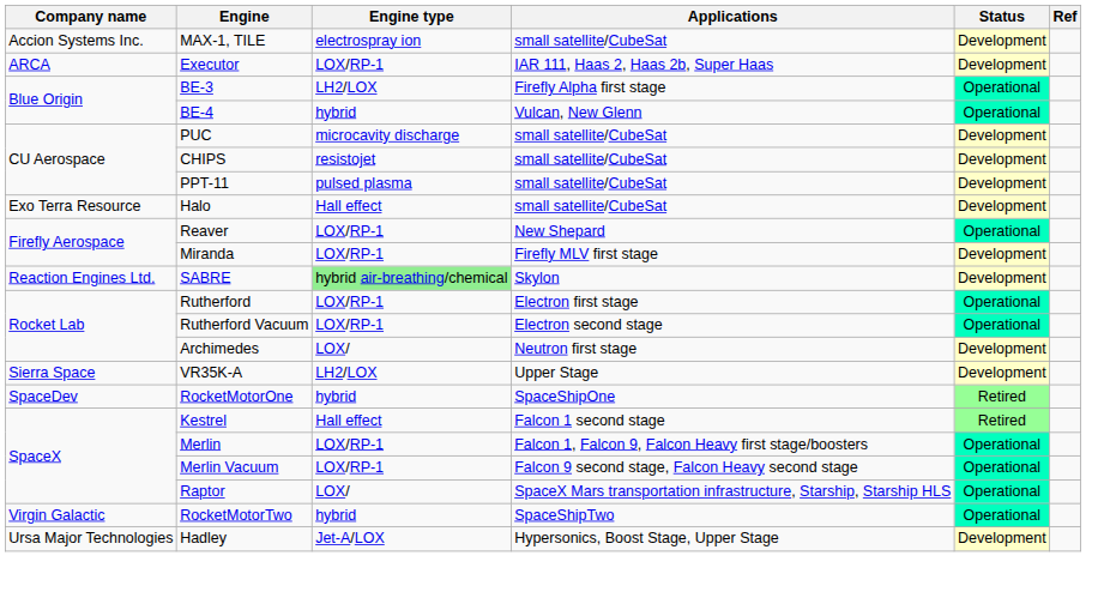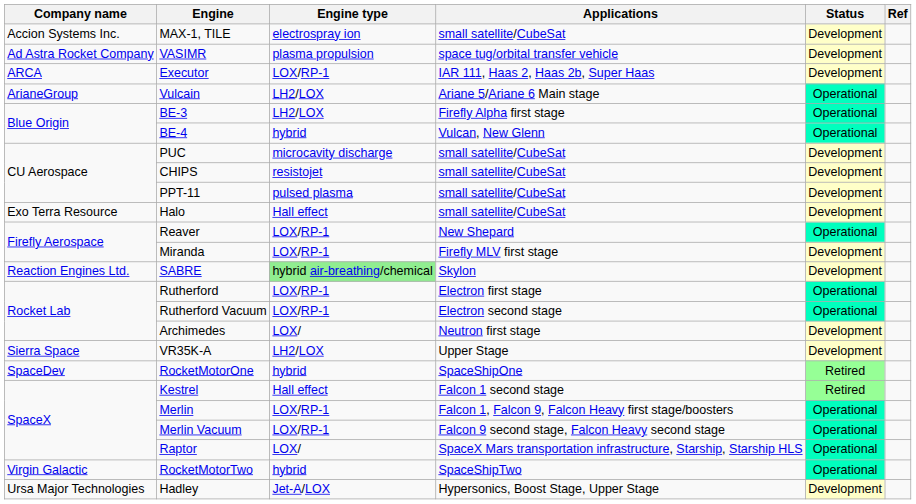 <table class="wikitable sortable">
 <tr>
 <th>Company name</th>
 <th>Engine</th>
 <th>Engine type</th>
 <th>Applications</th>
 <th>Status</th>
 <th>Ref</th>
 </tr>
 <tr>
 <td>Accion Systems Inc.</td>
 <td>MAX-1, TILE</td>
 <td><a href='#'>electrospray ion</a></td>
 <td><a href='#'>small satellite</a>/<a href='#'>CubeSat</a></td>
 <td style="text-align: center; background: rgb(255,255,200)">Development</td>
 <td></td>
 </tr>
 <tr>
+<td><a href='#'>Ad Astra Rocket Company</a></td>
+<td><a href='#'>VASIMR</a></td>
+<td><a href='#'>plasma propulsion</a></td>
+<td><a href='#'>space tug/orbital transfer vehicle</a></td>
+<td style="text-align: center; background: rgb(255,255,200)">Development</td>
+<td></td>
+</tr>
+<tr>
 <td><a href='#'>ARCA</a></td>
 <td><a href='#'>Executor</a></td>
 <td><a href='#'>LOX</a>/<a href='#'>RP-1</a></td>
 <td><a href='#'>IAR 111</a>, <a href='#'>Haas 2</a>, <a href='#'>Haas 2b</a>, <a href='#'>Super Haas</a></td>
 <td style="text-align: center; background: rgb(255,255,200)">Development</td>
+<td></td>
+</tr>
+<tr>
+<td><a href='#'>ArianeGroup</a></td>
+<td><a href='#'>Vulcain</a></td>
+<td><a href='#'>LH2</a>/<a href='#'>LOX</a></td>
+<td><a href='#'>Ariane 5</a>/<a href='#'>Ariane 6</a> Main stage</td>
+<td style="text-align: center; background: rgb(0,255,190)">Operational</td>
 <td></td>
 </tr>
 <tr>
 <td rowspan="2"><a href='#'>Blue Origin</a></td>
 <td><a href='#'>BE-3</a></td>
 <td><a href='#'>LH2</a>/<a href='#'>LOX</a></td>
 <td><a href='#'>Firefly Alpha</a> first stage</td>
 <td style="text-align: center; background: rgb(0,255,190)">Operational</td>
 <td></td>
 </tr>
 <tr>
 <td><a href='#'>BE-4</a></td>
 <td><a href='#'>hybrid</a></td>
 <td><a href='#'>Vulcan</a>, <a href='#'>New Glenn</a></td>
 <td style="text-align: center; background: rgb(0,255,190)">Operational</td>
 <td></td>
 </tr>
 <tr>
 <td rowspan="3">CU Aerospace</td>
 <td>PUC</td>
 <td><a href='#'>microcavity discharge</a></td>
 <td><a href='#'>small satellite</a>/<a href='#'>CubeSat</a></td>
 <td style="text-align: center; background: rgb(255,255,200)">Development</td>
 <td></td>
 </tr>
 <tr>
 <td>CHIPS</td>
 <td><a href='#'>resistojet</a></td>
 <td><a href='#'>small satellite</a>/<a href='#'>CubeSat</a></td>
 <td style="text-align: center; background: rgb(255,255,200)">Development</td>
 <td></td>
 </tr>
 <tr>
 <td>PPT-11</td>
 <td><a href='#'>pulsed plasma</a></td>
 <td><a href='#'>small satellite</a>/<a href='#'>CubeSat</a></td>
 <td style="text-align: center; background: rgb(255,255,200)">Development</td>
 <td></td>
 </tr>
 <tr>
 <td>Exo Terra Resource</td>
 <td>Halo</td>
 <td><a href='#'>Hall effect</a></td>
 <td><a href='#'>small satellite</a>/<a href='#'>CubeSat</a></td>
 <td style="text-align: center; background: rgb(255,255,200)">Development</td>
 <td></td>
 </tr>
 <tr>
 <td rowspan="2"><a href='#'>Firefly Aerospace</a></td>
 <td>Reaver</td>
 <td><a href='#'>LOX</a>/<a href='#'>RP-1</a></td>
 <td><a href='#'>New Shepard</a></td>
 <td style="text-align: center; background: rgb(0,255,190)">Operational</td>
 <td></td>
 </tr>
 <tr>
 <td>Miranda</td>
 <td><a href='#'>LOX</a>/<a href='#'>RP-1</a></td>
 <td><a href='#'>Firefly MLV</a> first stage</td>
 <td style="text-align: center; background: rgb(255,255,200)">Development</td>
 <td></td>
 </tr>
 <tr>
 <td><a href='#'>Reaction Engines Ltd.</a></td>
 <td><a href='#'>SABRE</a></td>
 <td style="background: lightgreen;">hybrid <a href='#'>air-breathing</a>/chemical</td>
 <td><a href='#'>Skylon</a></td>
 <td style="text-align: center; background: rgb(255,255,200)">Development</td>
 <td></td>
 </tr>
 <tr>
 <td rowspan="3"><a href='#'>Rocket Lab</a></td>
 <td>Rutherford</td>
 <td><a href='#'>LOX</a>/<a href='#'>RP-1</a></td>
 <td><a href='#'>Electron</a> first stage</td>
 <td style="text-align: center; background: rgb(0,255,190)">Operational</td>
 <td></td>
 </tr>
 <tr>
 <td>Rutherford Vacuum</td>
 <td><a href='#'>LOX</a>/<a href='#'>RP-1</a></td>
 <td><a href='#'>Electron</a> second stage</td>
 <td style="text-align: center; background: rgb(0,255,190)">Operational</td>
 <td></td>
 </tr>
 <tr>
 <td>Archimedes</td>
 <td><a href='#'>LOX</a>/<a href='#'></a></td>
 <td><a href='#'>Neutron</a> first stage</td>
 <td style="text-align: center; background: rgb(255,255,200)">Development</td>
 <td></td>
 </tr>
 <tr>
 <td><a href='#'>Sierra Space</a></td>
 <td>VR35K-A</td>
 <td><a href='#'>LH2</a>/<a href='#'>LOX</a></td>
 <td>Upper Stage</td>
 <td style="text-align: center; background: rgb(255,255,200)">Development</td>
 <td></td>
 </tr>
 <tr>
 <td><a href='#'>SpaceDev</a></td>
 <td><a href='#'>RocketMotorOne</a></td>
 <td><a href='#'>hybrid</a></td>
 <td><a href='#'>SpaceShipOne</a></td>
 <td style="text-align: center; background: rgb(150,255,150)">Retired</td>
 <td></td>
 </tr>
 <tr>
 <td rowspan="4"><a href='#'>SpaceX</a></td>
 <td><a href='#'>Kestrel</a></td>
 <td><a href='#'>Hall effect</a></td>
 <td><a href='#'>Falcon 1</a> second stage</td>
 <td style="text-align: center; background: rgb(150,255,150)">Retired</td>
 <td></td>
 </tr>
 <tr>
 <td><a href='#'>Merlin</a></td>
 <td><a href='#'>LOX</a>/<a href='#'>RP-1</a></td>
 <td><a href='#'>Falcon 1</a>, <a href='#'>Falcon 9</a>, <a href='#'>Falcon Heavy</a> first stage/boosters</td>
 <td style="text-align: center; background: rgb(0,255,190)">Operational</td>
 <td></td>
 </tr>
 <tr>
 <td><a href='#'>Merlin Vacuum</a></td>
 <td><a href='#'>LOX</a>/<a href='#'>RP-1</a></td>
 <td><a href='#'>Falcon 9</a> second stage, <a href='#'>Falcon Heavy</a> second stage</td>
 <td style="text-align: center; background: rgb(0,255,190)">Operational</td>
 <td></td>
 </tr>
 <tr>
 <td><a href='#'>Raptor</a></td>
 <td><a href='#'>LOX</a>/<a href='#'></a></td>
 <td><a href='#'>SpaceX Mars transportation infrastructure</a>, <a href='#'>Starship</a>, <a href='#'>Starship HLS</a></td>
 <td style="text-align: center; background: rgb(0,255,190)">Operational</td>
 <td></td>
 </tr>
 <tr>
 <td><a href='#'>Virgin Galactic</a></td>
 <td><a href='#'>RocketMotorTwo</a></td>
 <td><a href='#'>hybrid</a></td>
 <td><a href='#'>SpaceShipTwo</a></td>
 <td style="text-align: center; background: rgb(0,255,190)">Operational</td>
 </tr>
 <tr>
 <td>Ursa Major Technologies</td>
 <td>Hadley</td>
 <td><a href='#'>Jet-A</a>/<a href='#'>LOX</a></td>
 <td>Hypersonics, Boost Stage, Upper Stage</td>
 <td style="text-align: center; background: rgb(255,255,200)">Development</td>
 <td></td>
 </tr>
 </table>
